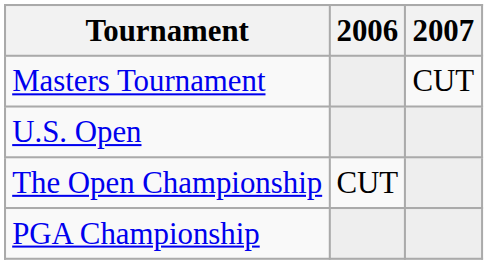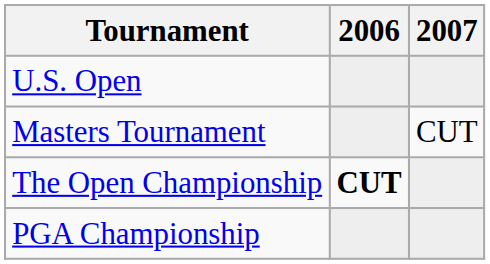 <table class="wikitable" style="font-size:95%;text-align:center;">
 <tr>
 <th>Tournament</th>
 <th>2006</th>
 <th>2007</th>
 </tr>
 <tr>
+<td align=left><a href='#'>U.S. Open</a></td>
+<td style="background:#eeeeee;"></td>
+<td style="background:#eeeeee;"></td>
+</tr>
+<tr>
 <td align=left><a href='#'>Masters Tournament</a></td>
 <td style="background:#eeeeee;"></td>
 <td>CUT</td>
 </tr>
 <tr>
-<td align=left><a href='#'>U.S. Open</a></td>
-<td style="background:#eeeeee;"></td>
-<td style="background:#eeeeee;"></td>
-</tr>
-<tr>
 <td align=left><a href='#'>The Open Championship</a></td>
-<td>CUT</td>
+<td><strong>CUT</strong></td>
 <td style="background:#eeeeee;"></td>
 </tr>
 <tr>
 <td align=left><a href='#'>PGA Championship</a></td>
 <td style="background:#eeeeee;"></td>
 <td style="background:#eeeeee;"></td>
 </tr>
 </table>
